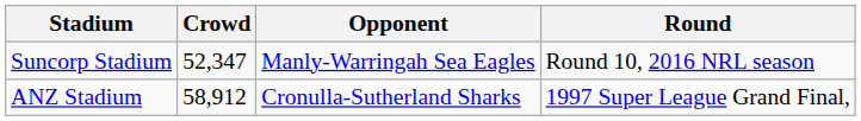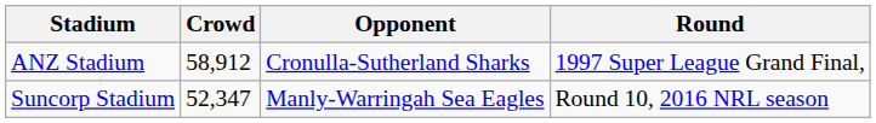 <table class="wikitable">
 <tr>
 <th>Stadium</th>
 <th>Crowd</th>
 <th>Opponent</th>
 <th>Round</th>
 </tr>
 <tr>
+<td><a href='#'>ANZ Stadium</a></td>
+<td>58,912</td>
+<td> <a href='#'>Cronulla-Sutherland Sharks</a></td>
+<td><a href='#'>1997 Super League</a> Grand Final,</td>
+</tr>
+<tr>
 <td><a href='#'>Suncorp Stadium</a></td>
 <td>52,347</td>
 <td> <a href='#'>Manly-Warringah Sea Eagles</a></td>
 <td>Round 10, <a href='#'>2016 NRL season</a></td>
 </tr>
-<tr>
-<td><a href='#'>ANZ Stadium</a></td>
-<td>58,912</td>
-<td> <a href='#'>Cronulla-Sutherland Sharks</a></td>
-<td><a href='#'>1997 Super League</a> Grand Final,</td>
-</tr>
 </table>
